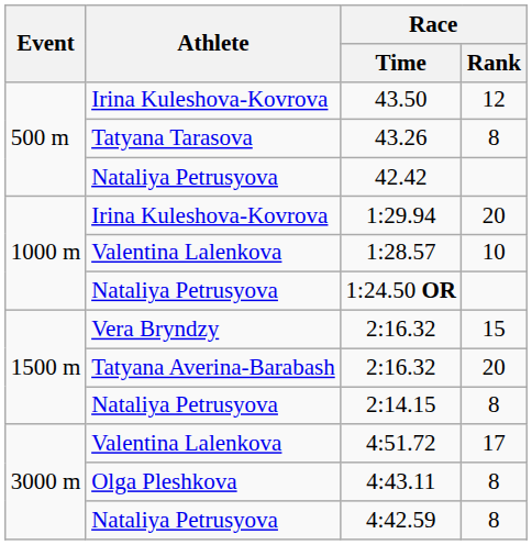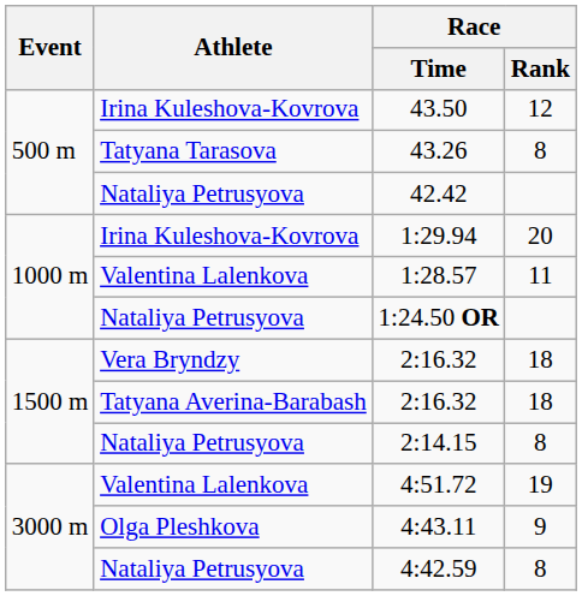 <table class="wikitable" border="1" style="font-size:90%">
 <tr>
 <th rowspan=2>Event</th>
 <th rowspan=2>Athlete</th>
 <th colspan=2>Race</th>
 </tr>
 <tr>
 <th>Time</th>
 <th>Rank</th>
 </tr>
 <tr>
 <td rowspan=3>500 m</td>
 <td><a href='#'>Irina Kuleshova-Kovrova</a></td>
 <td align=center>43.50</td>
 <td align=center>12</td>
 </tr>
 <tr>
 <td><a href='#'>Tatyana Tarasova</a></td>
 <td align=center>43.26</td>
 <td align=center>8</td>
 </tr>
 <tr>
 <td><a href='#'>Nataliya Petrusyova</a></td>
 <td align=center>42.42</td>
 <td align=center></td>
 </tr>
 <tr>
 <td rowspan=3>1000 m</td>
 <td><a href='#'>Irina Kuleshova-Kovrova</a></td>
 <td align=center>1:29.94</td>
 <td align=center>20</td>
 </tr>
 <tr>
 <td><a href='#'>Valentina Lalenkova</a></td>
 <td align=center>1:28.57</td>
-<td align=center>10</td>
+<td align=center>11</td>
 </tr>
 <tr>
 <td><a href='#'>Nataliya Petrusyova</a></td>
 <td align=center>1:24.50 <strong>OR</strong></td>
 <td align=center></td>
 </tr>
 <tr>
 <td rowspan=3>1500 m</td>
 <td><a href='#'>Vera Bryndzy</a></td>
 <td align=center>2:16.32</td>
-<td align=center>15</td>
+<td align=center>18</td>
 </tr>
 <tr>
 <td><a href='#'>Tatyana Averina-Barabash</a></td>
 <td align=center>2:16.32</td>
-<td align=center>20</td>
+<td align=center>18</td>
 </tr>
 <tr>
 <td><a href='#'>Nataliya Petrusyova</a></td>
 <td align=center>2:14.15</td>
 <td align=center>8</td>
 </tr>
 <tr>
 <td rowspan=3>3000 m</td>
 <td><a href='#'>Valentina Lalenkova</a></td>
 <td align=center>4:51.72</td>
-<td align=center>17</td>
+<td align=center>19</td>
 </tr>
 <tr>
 <td><a href='#'>Olga Pleshkova</a></td>
 <td align=center>4:43.11</td>
-<td align=center>8</td>
+<td align=center>9</td>
 </tr>
 <tr>
 <td><a href='#'>Nataliya Petrusyova</a></td>
 <td align=center>4:42.59</td>
 <td align=center>8</td>
 </tr>
 </table>
